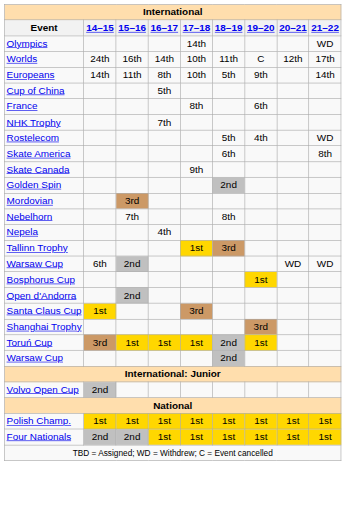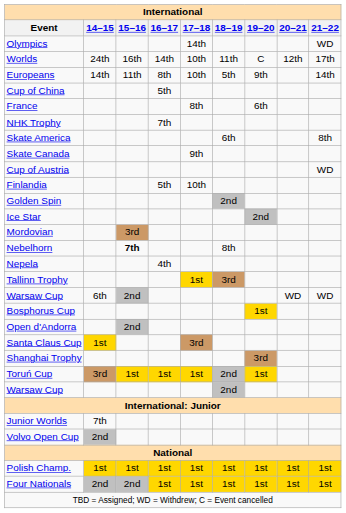 <table class="wikitable" style="text-align:center">
 <tr>
 <th colspan="9" style="background-color: #ffdead; " align="center">International</th>
 </tr>
 <tr>
 <th>Event</th>
 <th><a href='#'>14–15</a></th>
 <th><a href='#'>15–16</a></th>
 <th><a href='#'>16–17</a></th>
 <th><a href='#'>17–18</a></th>
 <th><a href='#'>18–19</a></th>
 <th><a href='#'>19–20</a></th>
 <th><a href='#'>20–21</a></th>
 <th><a href='#'>21–22</a></th>
 </tr>
 <tr>
 <td align=left><a href='#'>Olympics</a></td>
 <td></td>
 <td></td>
 <td></td>
 <td>14th</td>
 <td></td>
 <td></td>
 <td></td>
 <td>WD</td>
 </tr>
 <tr>
 <td align=left><a href='#'>Worlds</a></td>
 <td>24th</td>
 <td>16th</td>
 <td>14th</td>
 <td>10th</td>
 <td>11th</td>
 <td>C</td>
 <td>12th</td>
 <td>17th</td>
 </tr>
 <tr>
 <td align=left><a href='#'>Europeans</a></td>
 <td>14th</td>
 <td>11th</td>
 <td>8th</td>
 <td>10th</td>
 <td>5th</td>
 <td>9th</td>
 <td></td>
 <td>14th</td>
 </tr>
 <tr>
 <td align=left> <a href='#'>Cup of China</a></td>
 <td></td>
 <td></td>
 <td>5th</td>
 <td></td>
 <td></td>
 <td></td>
 <td></td>
 <td></td>
 </tr>
 <tr>
 <td align=left> <a href='#'>France</a></td>
 <td></td>
 <td></td>
 <td></td>
 <td>8th</td>
 <td></td>
 <td>6th</td>
 <td></td>
 <td></td>
 </tr>
 <tr>
 <td align=left> <a href='#'>NHK Trophy</a></td>
 <td></td>
 <td></td>
 <td>7th</td>
 <td></td>
 <td></td>
 <td></td>
 <td></td>
 <td></td>
 </tr>
 <tr>
-<td align=left> <a href='#'>Rostelecom</a></td>
-<td></td>
-<td></td>
-<td></td>
-<td></td>
-<td>5th</td>
-<td>4th</td>
-<td></td>
-<td>WD</td>
-</tr>
-<tr>
 <td align=left> <a href='#'>Skate America</a></td>
 <td></td>
 <td></td>
 <td></td>
 <td></td>
 <td>6th</td>
 <td></td>
 <td></td>
 <td>8th</td>
 </tr>
 <tr>
 <td align=left> <a href='#'>Skate Canada</a></td>
 <td></td>
 <td></td>
 <td></td>
 <td>9th</td>
 <td></td>
 <td></td>
 <td></td>
 <td></td>
 </tr>
 <tr>
+<td align=left> <a href='#'>Cup of Austria</a></td>
+<td></td>
+<td></td>
+<td></td>
+<td></td>
+<td></td>
+<td></td>
+<td></td>
+<td>WD</td>
+</tr>
+<tr>
+<td align=left> <a href='#'>Finlandia</a></td>
+<td></td>
+<td></td>
+<td>5th</td>
+<td>10th</td>
+<td></td>
+<td></td>
+<td></td>
+<td></td>
+</tr>
+<tr>
 <td align=left> <a href='#'>Golden Spin</a></td>
 <td></td>
 <td></td>
 <td></td>
 <td></td>
 <td bgcolor=silver>2nd</td>
 <td></td>
+<td></td>
+<td></td>
+</tr>
+<tr>
+<td align=left> <a href='#'>Ice Star</a></td>
+<td></td>
+<td></td>
+<td></td>
+<td></td>
+<td></td>
+<td bgcolor=silver>2nd</td>
 <td></td>
 <td></td>
 </tr>
 <tr>
 <td align=left> <a href='#'>Mordovian</a></td>
 <td></td>
 <td bgcolor=cc9966>3rd</td>
 <td></td>
 <td></td>
 <td></td>
 <td></td>
 <td></td>
 <td></td>
 </tr>
 <tr>
 <td align=left> <a href='#'>Nebelhorn</a></td>
 <td></td>
-<td>7th</td>
+<td><strong>7th</strong></td>
 <td></td>
 <td></td>
 <td>8th</td>
 <td></td>
 <td></td>
 <td></td>
 </tr>
 <tr>
 <td align=left> <a href='#'>Nepela</a></td>
 <td></td>
 <td></td>
 <td>4th</td>
 <td></td>
 <td></td>
 <td></td>
 <td></td>
 <td></td>
 </tr>
 <tr>
 <td align=left> <a href='#'>Tallinn Trophy</a></td>
 <td></td>
 <td></td>
 <td></td>
 <td bgcolor=gold>1st</td>
 <td bgcolor=cc9966>3rd</td>
 <td></td>
 <td></td>
 <td></td>
 </tr>
 <tr>
 <td align=left> <a href='#'>Warsaw Cup</a></td>
 <td>6th</td>
 <td bgcolor=silver>2nd</td>
 <td></td>
 <td></td>
 <td></td>
 <td></td>
 <td>WD</td>
 <td>WD</td>
 </tr>
 <tr>
 <td align=left><a href='#'>Bosphorus Cup</a></td>
 <td></td>
 <td></td>
 <td></td>
 <td></td>
 <td></td>
 <td bgcolor=gold>1st</td>
 <td></td>
 <td></td>
 </tr>
 <tr>
 <td align=left><a href='#'>Open d'Andorra</a></td>
 <td></td>
 <td bgcolor=silver>2nd</td>
 <td></td>
 <td></td>
 <td></td>
 <td></td>
 <td></td>
 <td></td>
 </tr>
 <tr>
 <td align=left><a href='#'>Santa Claus Cup</a></td>
 <td bgcolor=gold>1st</td>
 <td></td>
 <td></td>
 <td bgcolor=cc9966>3rd</td>
 <td></td>
 <td></td>
 <td></td>
 <td></td>
 </tr>
 <tr>
 <td align=left><a href='#'>Shanghai Trophy</a></td>
 <td></td>
 <td></td>
 <td></td>
 <td></td>
 <td></td>
 <td bgcolor=cc9966>3rd</td>
 <td></td>
 <td></td>
 </tr>
 <tr>
 <td align=left><a href='#'>Toruń Cup</a></td>
 <td bgcolor=cc9966>3rd</td>
 <td bgcolor=gold>1st</td>
 <td bgcolor=gold>1st</td>
 <td bgcolor=gold>1st</td>
 <td bgcolor=silver>2nd</td>
 <td bgcolor=gold>1st</td>
 <td></td>
 <td></td>
 </tr>
 <tr>
 <td align=left><a href='#'>Warsaw Cup</a></td>
 <td></td>
 <td></td>
 <td></td>
 <td></td>
 <td bgcolor=silver>2nd</td>
 <td></td>
 <td></td>
 <td></td>
 </tr>
 <tr>
 <th colspan="9" style="background-color: #ffdead; " align="center">International: Junior</th>
 </tr>
 <tr>
+<td align=left><a href='#'>Junior Worlds</a></td>
+<td>7th</td>
+<td></td>
+<td></td>
+<td></td>
+<td></td>
+<td></td>
+<td></td>
+<td></td>
+</tr>
+<tr>
 <td align=left><a href='#'>Volvo Open Cup</a></td>
 <td bgcolor=silver>2nd</td>
 <td></td>
 <td></td>
 <td></td>
 <td></td>
 <td></td>
 <td></td>
 <td></td>
 </tr>
 <tr>
 <th colspan="9" style="background-color: #ffdead; " align="center">National</th>
 </tr>
 <tr>
 <td align=left><a href='#'>Polish Champ.</a></td>
 <td bgcolor=gold>1st</td>
 <td bgcolor=gold>1st</td>
 <td bgcolor=gold>1st</td>
 <td bgcolor=gold>1st</td>
 <td bgcolor=gold>1st</td>
 <td bgcolor=gold>1st</td>
 <td bgcolor=gold>1st</td>
 <td bgcolor=gold>1st</td>
 </tr>
 <tr>
 <td align=left><a href='#'>Four Nationals</a></td>
 <td bgcolor=silver>2nd</td>
 <td bgcolor=silver>2nd</td>
 <td bgcolor=gold>1st</td>
 <td bgcolor=gold>1st</td>
 <td bgcolor=gold>1st</td>
 <td bgcolor=gold>1st</td>
 <td bgcolor=gold>1st</td>
 <td bgcolor=gold>1st</td>
 </tr>
 <tr>
 <td colspan="9" align="center"><small> TBD = Assigned; WD = Withdrew; C = Event cancelled </small></td>
 </tr>
 </table>
